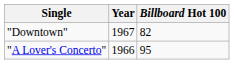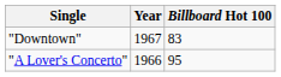 <table class="wikitable">
 <tr>
 <th>Single</th>
 <th>Year</th>
 <th><em>Billboard</em> Hot 100</th>
 </tr>
 <tr>
 <td>"Downtown"</td>
 <td>1967</td>
-<td>82</td>
+<td>83</td>
 </tr>
 <tr>
 <td>"<a href='#'>A Lover's Concerto</a>"</td>
 <td>1966</td>
 <td>95</td>
 </tr>
 </table>
